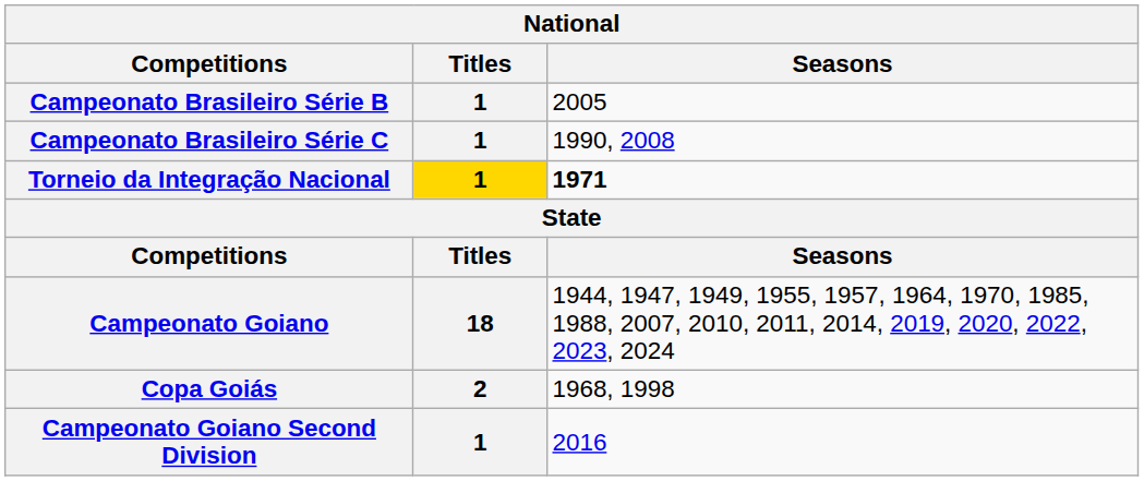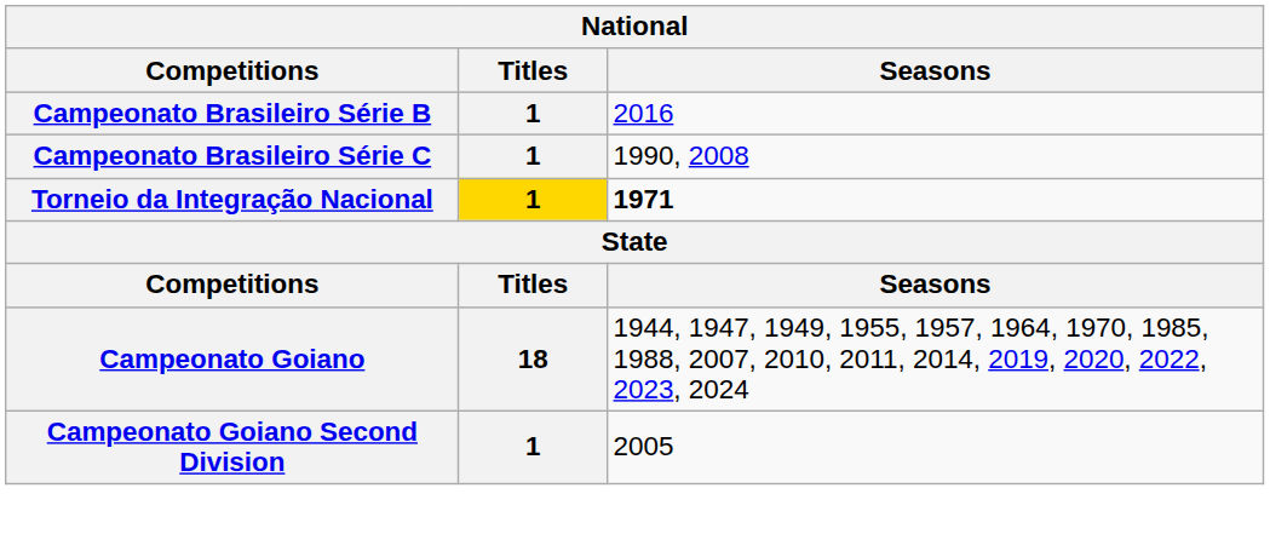 <table class="wikitable">
 <tr>
 <th colspan="3">National</th>
 </tr>
 <tr>
 <th style="width:260px">Competitions</th>
 <th style="width:80px">Titles</th>
 <th style="width:380px">Seasons</th>
 </tr>
 <tr>
 <th style="text-align:center"><a href='#'>Campeonato Brasileiro Série B</a></th>
 <th style="text-align:center"><strong>1</strong></th>
-<td align="left">2005</td>
+<td align="left"><a href='#'>2016</a></td>
 </tr>
 <tr>
 <th style="text-align:center"><a href='#'>Campeonato Brasileiro Série C</a></th>
 <th style="text-align:center"><strong>1</strong></th>
 <td align="left">1990, <a href='#'>2008</a></td>
 </tr>
 <tr>
 <th style="text-align:center"><a href='#'>Torneio da Integração Nacional</a></th>
 <td bgcolor="gold" style="text-align:center"><strong>1</strong></td>
 <td align="left"><strong>1971</strong></td>
 </tr>
 <tr>
 <th colspan="3">State</th>
 </tr>
 <tr>
 <th style="width:260px">Competitions</th>
 <th style="width:80px">Titles</th>
 <th style="width:380px">Seasons</th>
 </tr>
 <tr>
 <th style="text-align:center"><a href='#'>Campeonato Goiano</a></th>
 <th style="text-align:center"><strong>18</strong></th>
 <td align="left">1944, 1947, 1949, 1955, 1957, 1964, 1970, 1985, 1988, 2007, 2010, 2011, 2014, <a href='#'>2019</a>, <a href='#'>2020</a>, <a href='#'>2022</a>, <a href='#'>2023</a>, 2024</td>
 </tr>
 <tr>
-<th style="text-align:center"><a href='#'>Copa Goiás</a></th>
-<th style="text-align:center"><strong>2</strong></th>
-<td align="left">1968, 1998</td>
-</tr>
-<tr>
 <th style="text-align:center"><a href='#'>Campeonato Goiano Second Division</a></th>
 <th style="text-align:center"><strong>1</strong></th>
-<td align="left"><a href='#'>2016</a></td>
+<td align="left">2005</td>
 </tr>
 </table>
